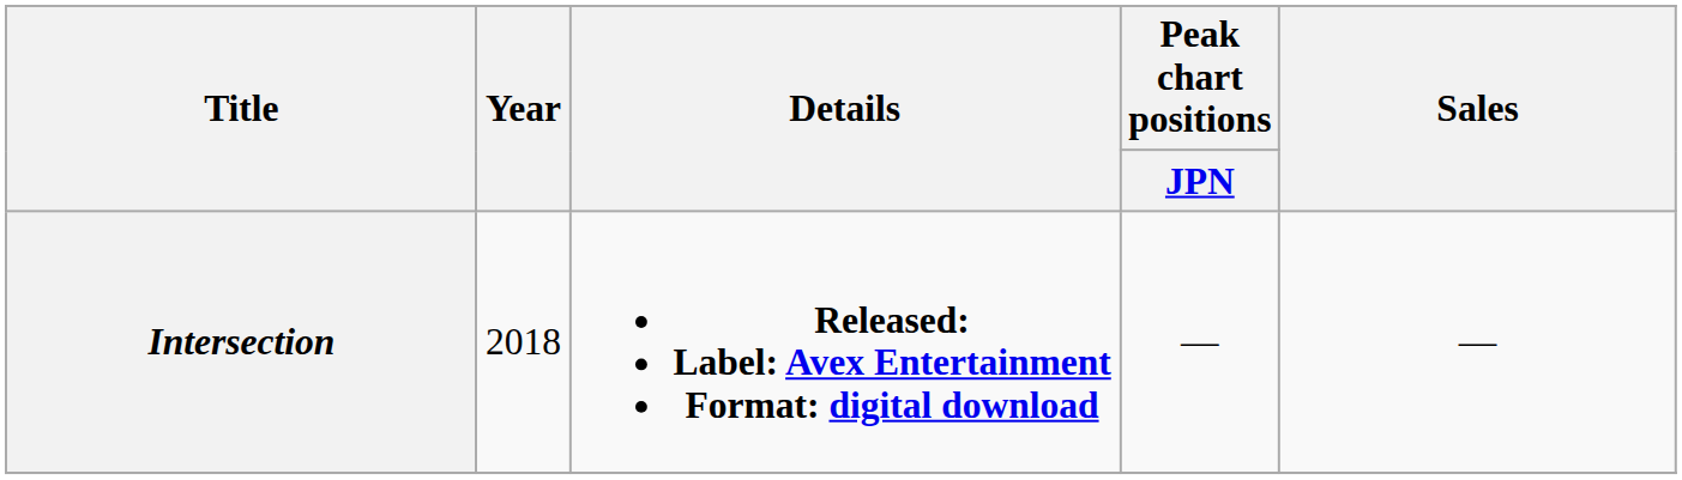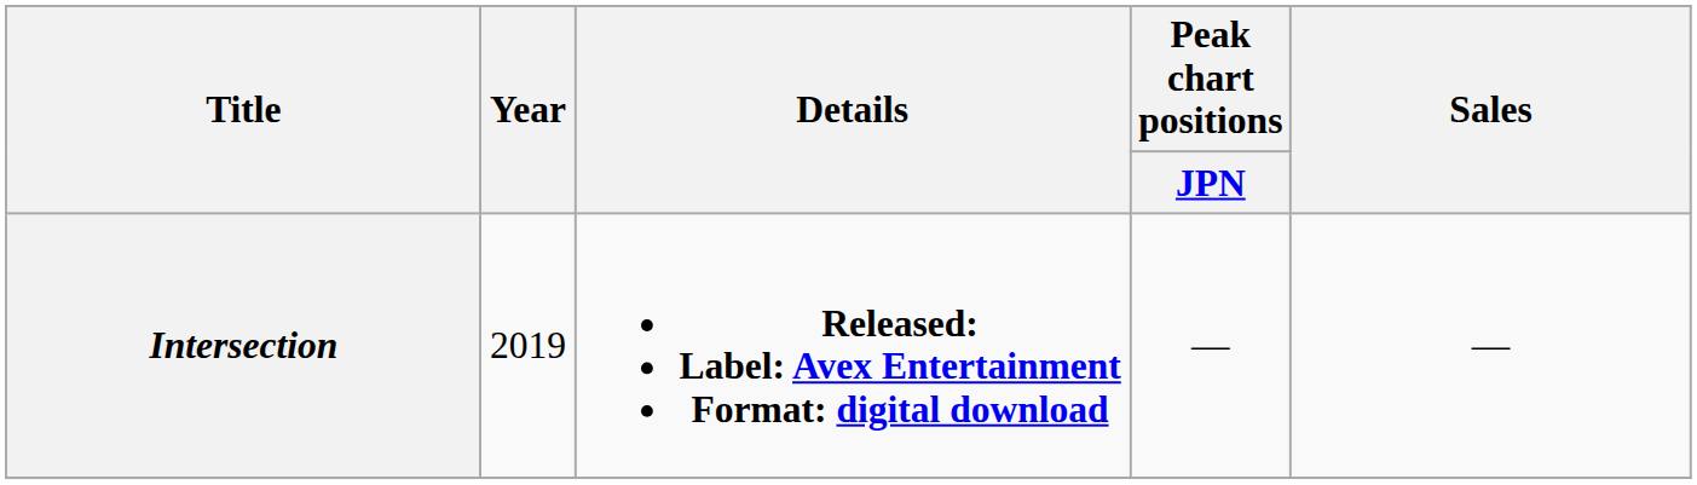 <table class="wikitable plainrowheaders" style="text-align:center;">
 <tr>
 <th rowspan="2" style="width:12em;">Title</th>
 <th rowspan="2">Year</th>
 <th rowspan="2">Details</th>
 <th colspan="1">Peak chart positions</th>
 <th rowspan="2" style="width:10em;">Sales</th>
 </tr>
 <tr>
 <th width="30"><a href='#'>JPN</a></th>
 </tr>
 <tr>
 <th scope="row"><em>Intersection</em></th>
-<td>2018</td>
+<td>2019</td>
 <td><strong><br><ul><li>Released: </li><li>Label: <a href='#'>Avex Entertainment</a></li><li>Format: <a href='#'>digital download</a></li></ul></strong></td>
 <td>—</td>
 <td>—</td>
 </tr>
 <tr>
 </tr>
 </table>
